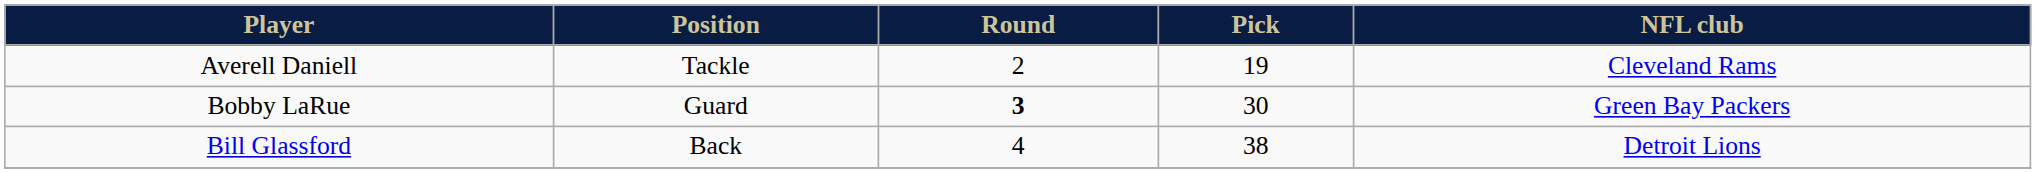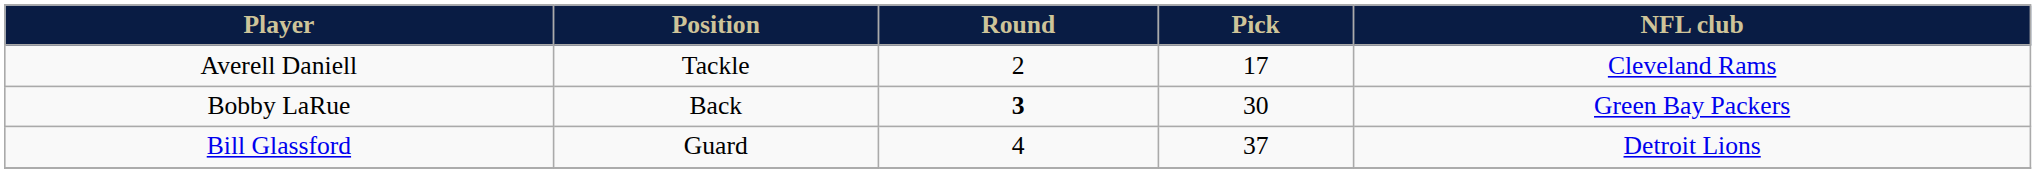 <table class="wikitable" width="80%">
 <tr align="center"  style="background:#091C44;color:#CEC499;">
 <td><strong>Player</strong></td>
 <td><strong>Position</strong></td>
 <td><strong>Round</strong></td>
 <td><strong>Pick</strong></td>
 <td><strong>NFL club</strong></td>
 </tr>
 <tr align="center" bgcolor="">
 <td>Averell Daniell</td>
 <td>Tackle</td>
 <td>2</td>
-<td>19</td>
+<td>17</td>
 <td><a href='#'>Cleveland Rams</a></td>
 </tr>
 <tr align="center" bgcolor="">
 <td>Bobby LaRue</td>
-<td>Guard</td>
+<td>Back</td>
 <td><strong>3</strong></td>
 <td>30</td>
 <td><a href='#'>Green Bay Packers</a></td>
 </tr>
 <tr align="center" bgcolor="">
 <td><a href='#'>Bill Glassford</a></td>
-<td>Back</td>
+<td>Guard</td>
 <td>4</td>
-<td>38</td>
+<td>37</td>
 <td><a href='#'>Detroit Lions</a></td>
 </tr>
 <tr align="center" bgcolor="">
 </tr>
 </table>
